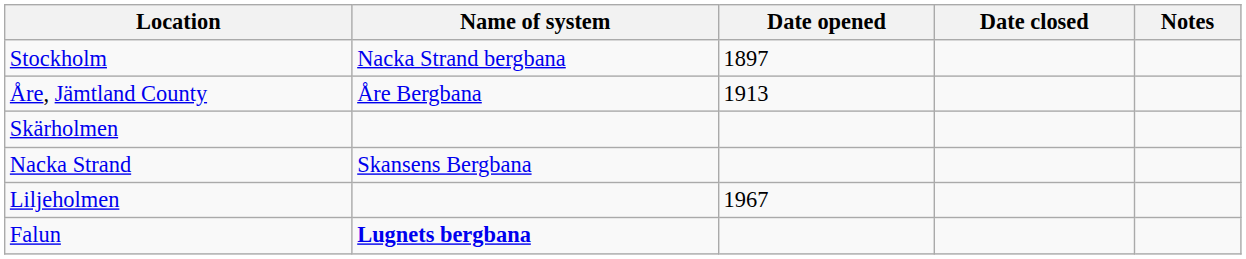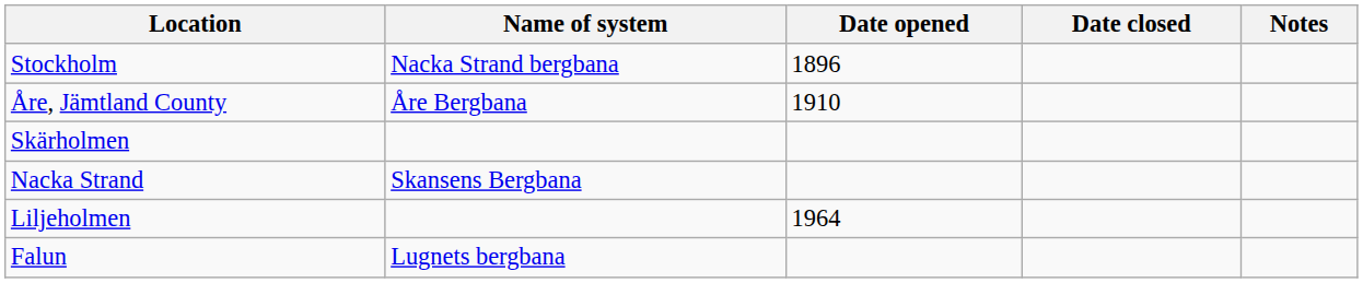 <table class="wikitable" width=100%>
 <tr>
 <th>Location</th>
 <th>Name of system</th>
 <th>Date opened</th>
 <th>Date closed</th>
 <th>Notes</th>
 </tr>
 <tr>
 <td><a href='#'>Stockholm</a></td>
 <td><a href='#'>Nacka Strand bergbana</a></td>
-<td>1897</td>
+<td>1896</td>
 <td></td>
 <td></td>
 </tr>
 <tr>
 <td><a href='#'>Åre</a>, <a href='#'>Jämtland County</a></td>
 <td><a href='#'>Åre Bergbana</a></td>
-<td>1913</td>
+<td>1910</td>
 <td></td>
 <td></td>
 </tr>
 <tr>
 <td><a href='#'>Skärholmen</a></td>
 <td></td>
 <td></td>
 <td></td>
 <td></td>
 </tr>
 <tr>
 <td><a href='#'>Nacka Strand</a></td>
 <td><a href='#'>Skansens Bergbana</a></td>
 <td></td>
 <td></td>
 <td></td>
 </tr>
 <tr>
 <td><a href='#'>Liljeholmen</a></td>
 <td></td>
-<td>1967</td>
+<td>1964</td>
 <td></td>
 <td></td>
 </tr>
 <tr>
 <td><a href='#'>Falun</a></td>
-<td><strong><a href='#'>Lugnets bergbana</a></strong></td>
+<td><a href='#'>Lugnets bergbana</a></td>
 <td></td>
 <td></td>
 <td></td>
 </tr>
 </table>
